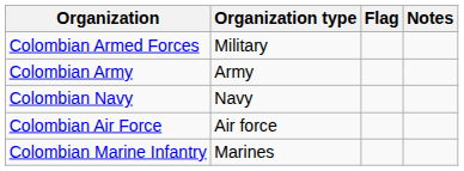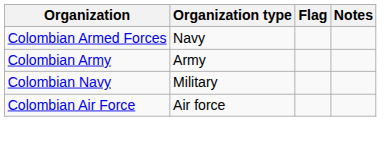 <table class="wikitable">
 <tr>
 <th>Organization</th>
 <th>Organization type</th>
 <th>Flag</th>
 <th>Notes</th>
 </tr>
 <tr>
 <td><a href='#'>Colombian Armed Forces</a></td>
-<td>Military</td>
+<td>Navy</td>
 <td></td>
 <td></td>
 </tr>
 <tr>
 <td><a href='#'>Colombian Army</a></td>
 <td>Army</td>
 <td></td>
 <td></td>
 </tr>
 <tr>
 <td><a href='#'>Colombian Navy</a></td>
-<td>Navy</td>
+<td>Military</td>
 <td></td>
 <td></td>
 </tr>
 <tr>
 <td><a href='#'>Colombian Air Force</a></td>
 <td>Air force</td>
 <td></td>
 <td></td>
 </tr>
-<tr>
-<td><a href='#'>Colombian Marine Infantry</a></td>
-<td>Marines</td>
-<td></td>
-<td></td>
-</tr>
 </table>
